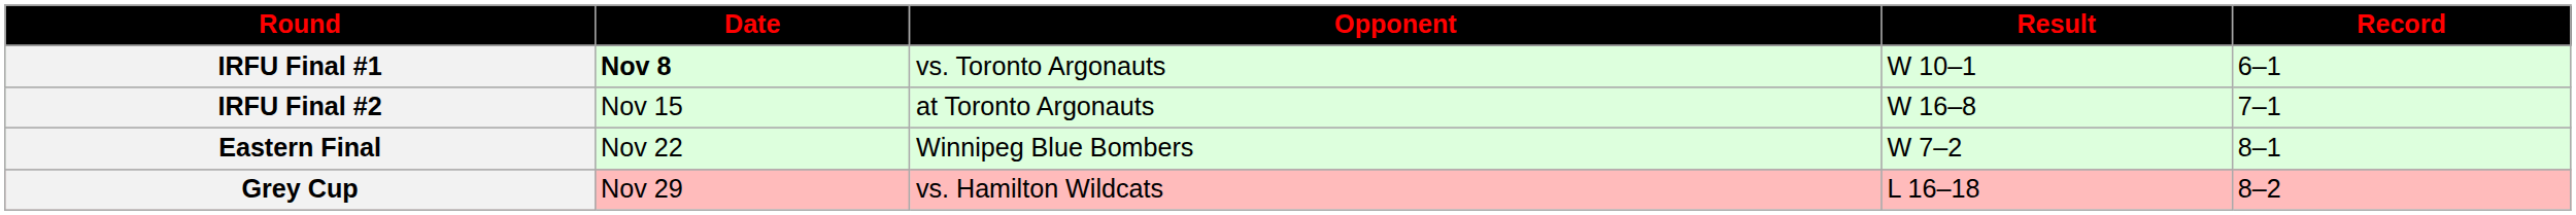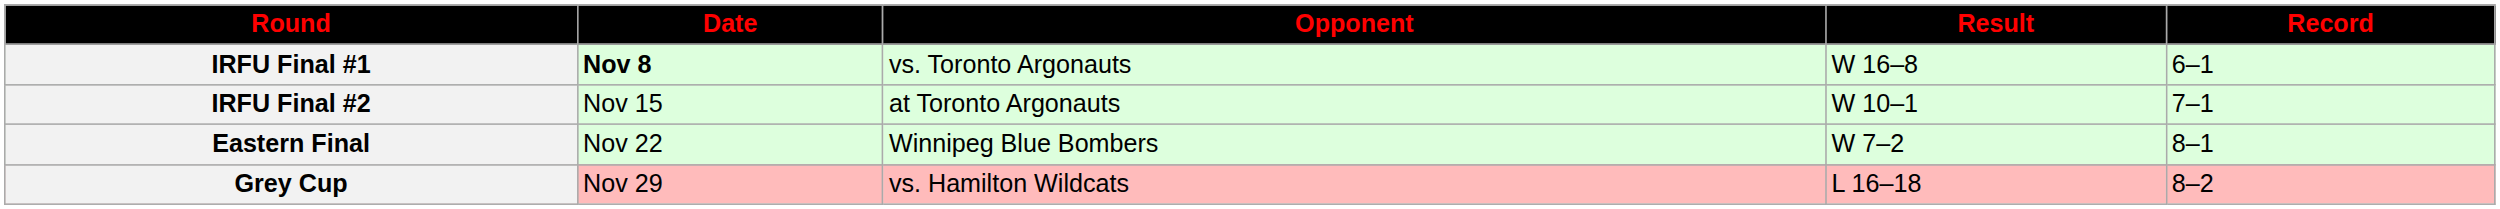 <table class="wikitable" width="80%">
 <tr align="center"  style="background:black;color:red;">
 <td><strong>Round</strong></td>
 <td><strong>Date</strong></td>
 <td><strong>Opponent</strong></td>
 <td><strong>Result</strong></td>
 <td><strong>Record</strong></td>
 </tr>
 <tr style="background:#ddffdd">
 <th>IRFU Final #1</th>
 <td><strong>Nov 8</strong></td>
 <td>vs. Toronto Argonauts</td>
-<td>W 10–1</td>
+<td>W 16–8</td>
 <td>6–1</td>
 </tr>
 <tr style="background:#ddffdd">
 <th>IRFU Final #2</th>
 <td>Nov 15</td>
 <td>at Toronto Argonauts</td>
-<td>W 16–8</td>
+<td>W 10–1</td>
 <td>7–1</td>
 </tr>
 <tr style="background:#ddffdd">
 <th>Eastern Final</th>
 <td>Nov 22</td>
 <td>Winnipeg Blue Bombers</td>
 <td>W 7–2</td>
 <td>8–1</td>
 </tr>
 <tr style="background:#ffbbbb">
 <th>Grey Cup</th>
 <td>Nov 29</td>
 <td>vs. Hamilton Wildcats</td>
 <td>L 16–18</td>
 <td>8–2</td>
 </tr>
 </table>
